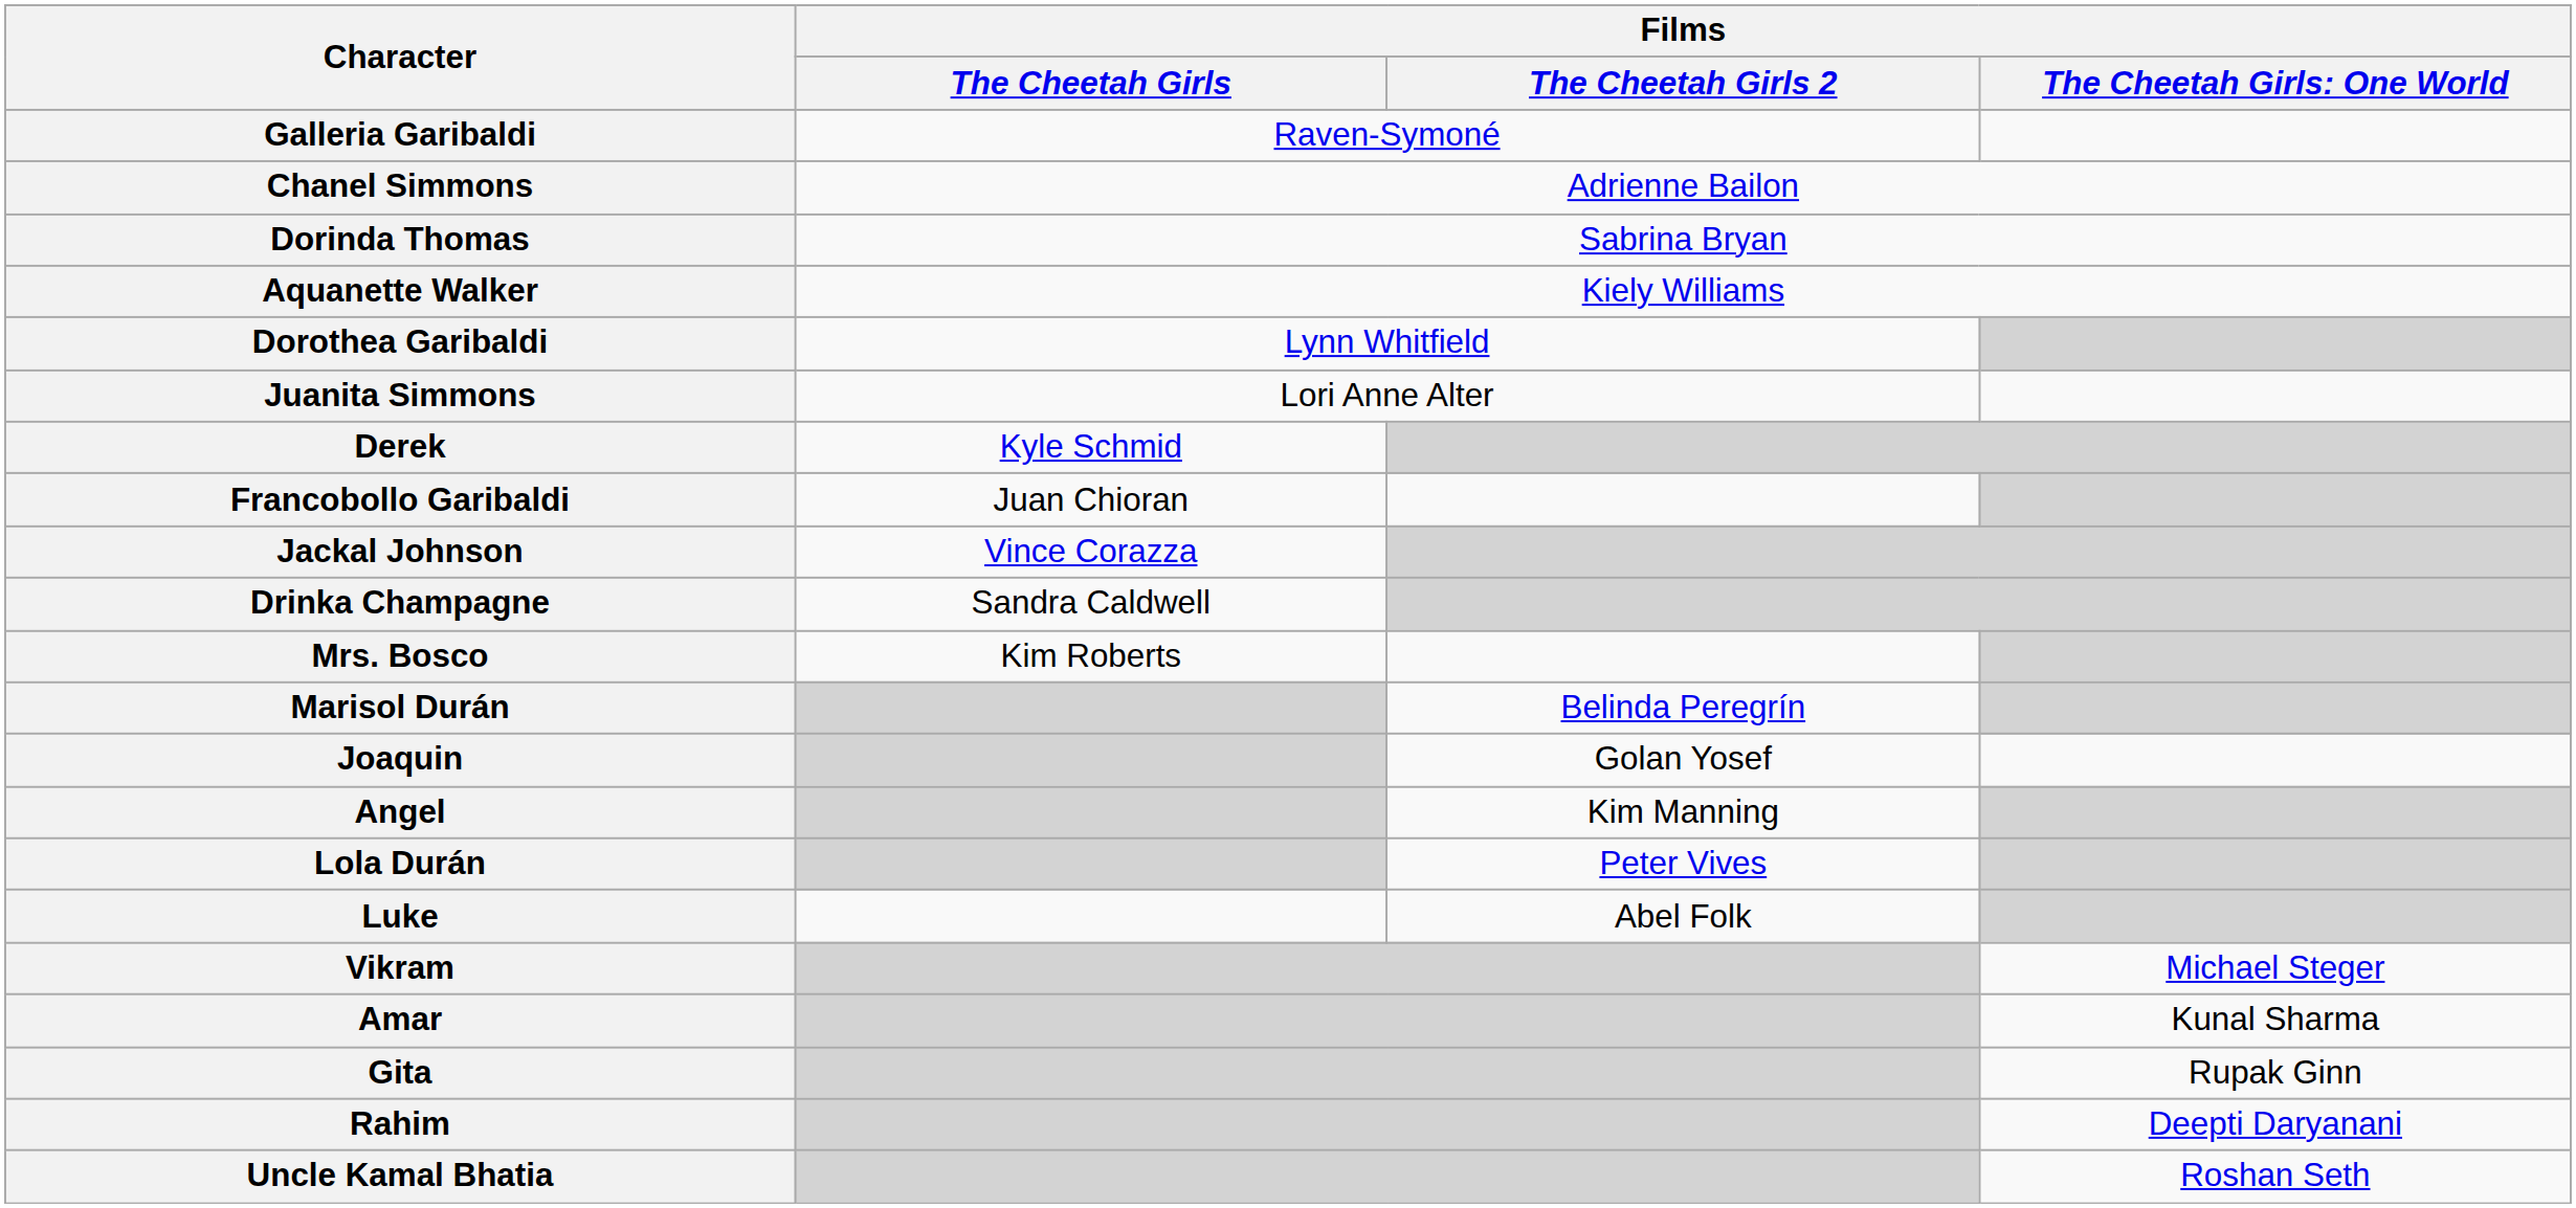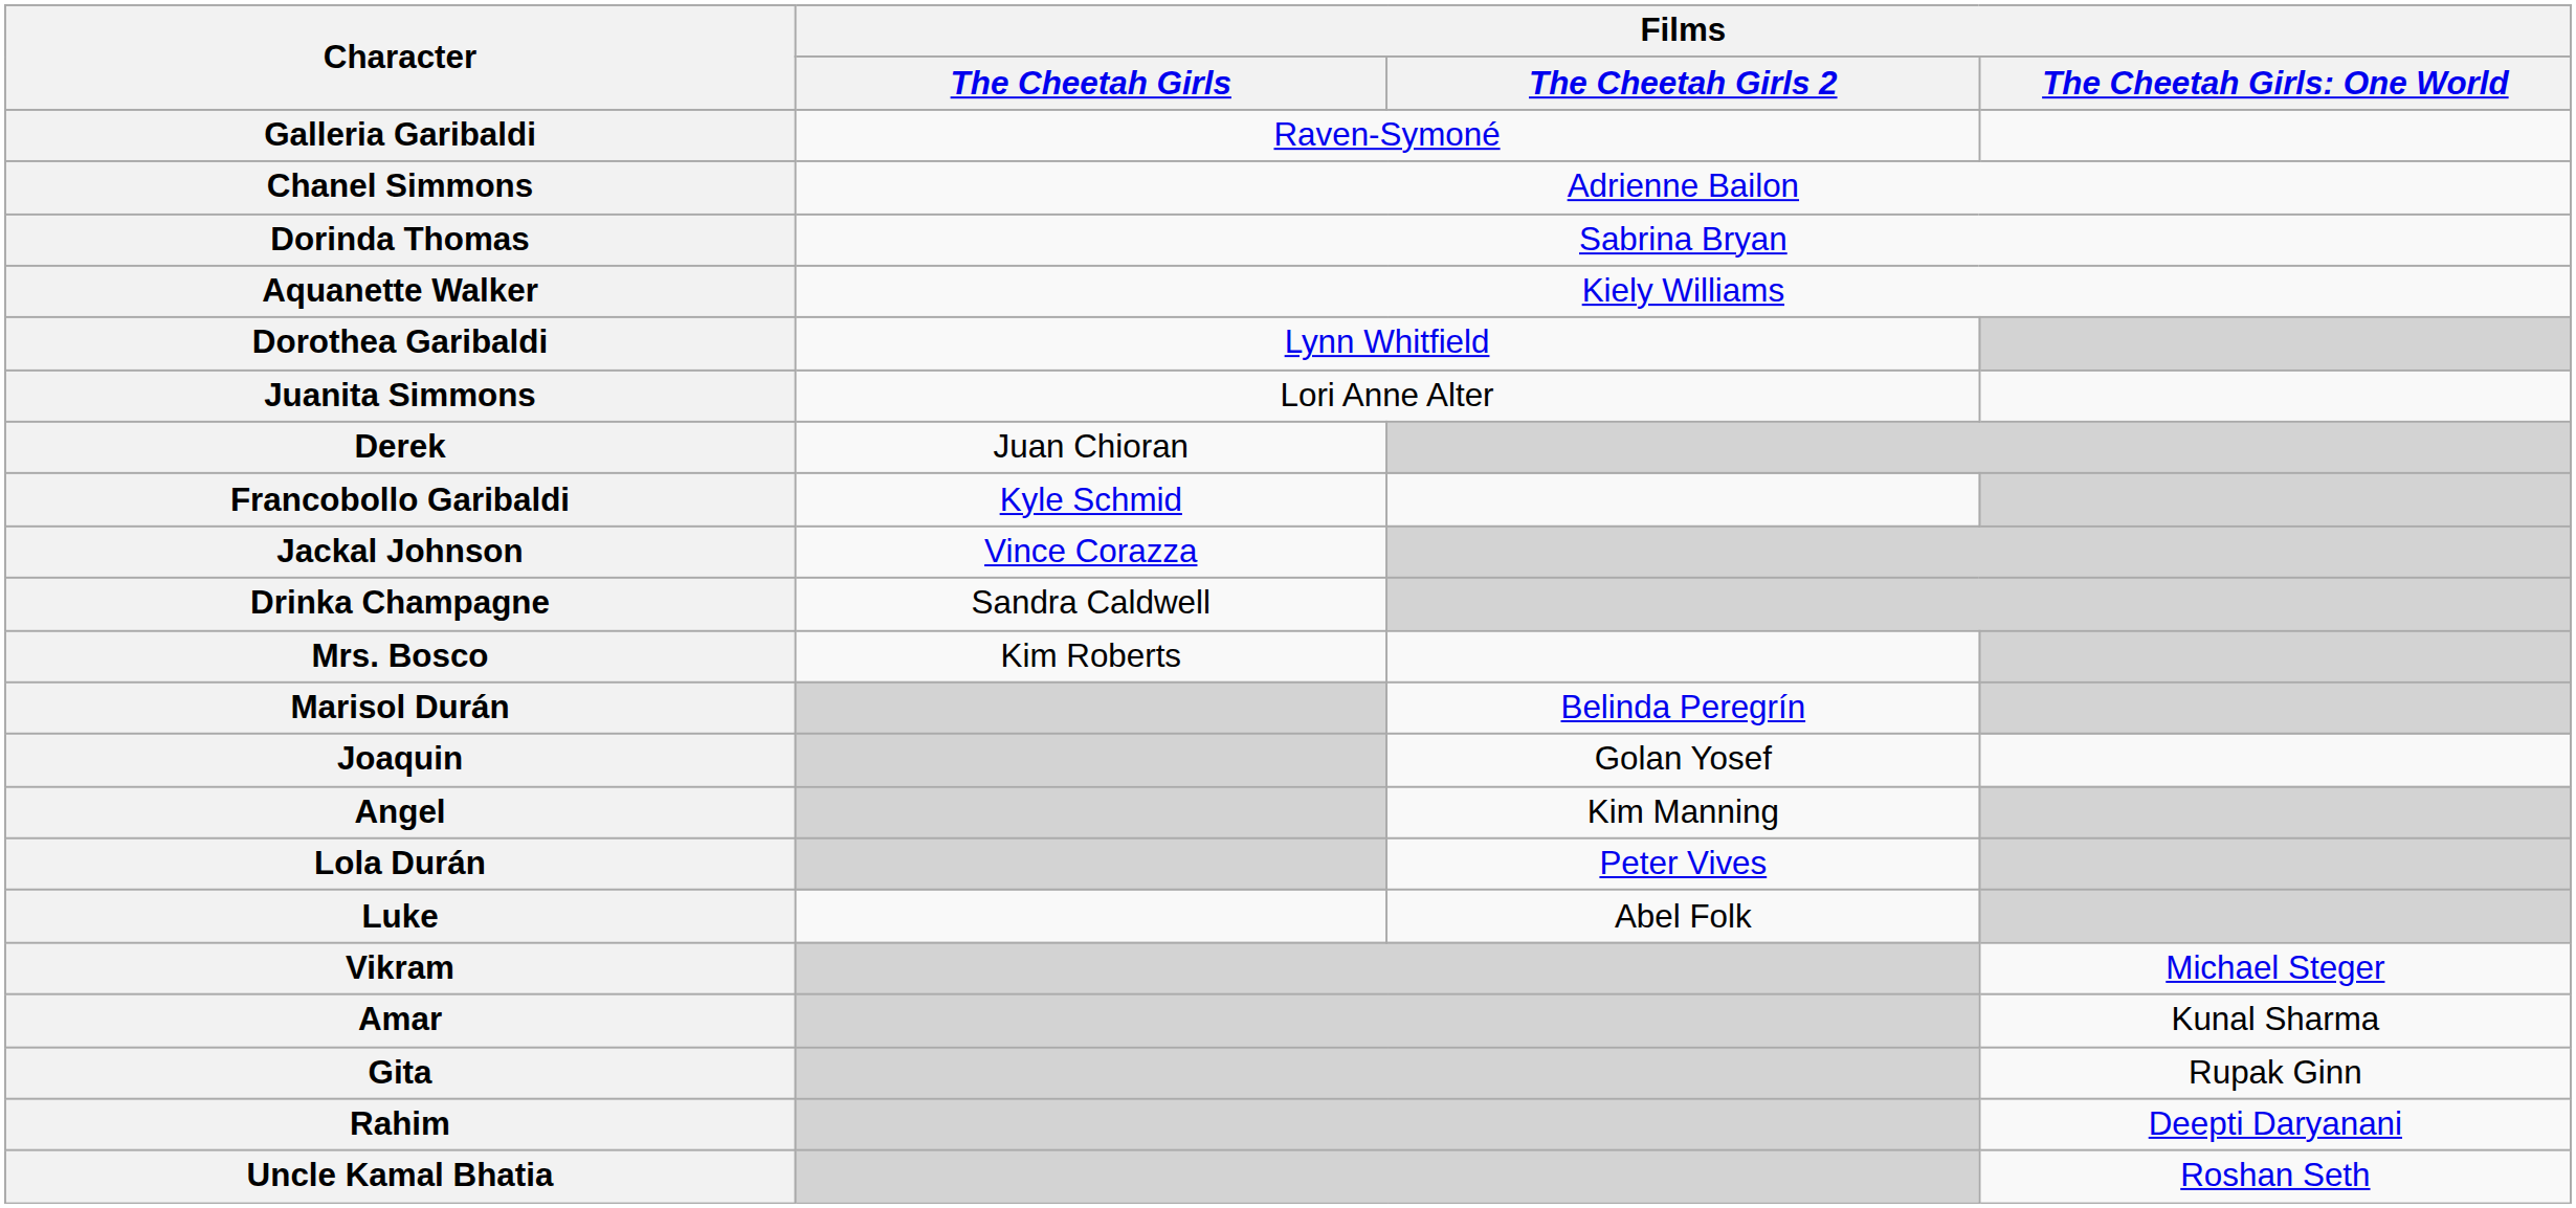 <table class="wikitable"  style="text-align:center; width:99%;">
 <tr>
 <th rowspan="2" style="width:16%;">Character</th>
 <th colspan="3">Films</th>
 </tr>
 <tr>
 <th align="center" width="12%"><em><a href='#'>The Cheetah Girls</a></em></th>
 <th align="center" width="12%"><em><a href='#'>The Cheetah Girls 2</a></em></th>
 <th align="center" width="12%"><em><a href='#'>The Cheetah Girls: One World</a></em></th>
 </tr>
 <tr>
 <th>Galleria Garibaldi</th>
 <td colspan="2"><a href='#'>Raven-Symoné</a></td>
 <td></td>
 </tr>
 <tr>
 <th>Chanel Simmons</th>
 <td colspan="3"><a href='#'>Adrienne Bailon</a></td>
 </tr>
 <tr>
 <th>Dorinda Thomas</th>
 <td colspan="3"><a href='#'>Sabrina Bryan</a></td>
 </tr>
 <tr>
 <th>Aquanette Walker</th>
 <td colspan="3"><a href='#'>Kiely Williams</a></td>
 </tr>
 <tr>
 <th>Dorothea Garibaldi</th>
 <td colspan="2"><a href='#'>Lynn Whitfield</a></td>
 <td style="background-color:#D3D3D3;"></td>
 </tr>
 <tr>
 <th>Juanita Simmons</th>
 <td colspan="2">Lori Anne Alter</td>
 <td></td>
 </tr>
 <tr>
 <th>Derek</th>
-<td><a href='#'>Kyle Schmid</a></td>
+<td>Juan Chioran</td>
 <td colspan="2" style="background-color:#D3D3D3;"></td>
 </tr>
 <tr>
 <th>Francobollo Garibaldi</th>
-<td>Juan Chioran</td>
+<td><a href='#'>Kyle Schmid</a></td>
 <td></td>
 <td style="background-color:#D3D3D3;"></td>
 </tr>
 <tr>
 <th>Jackal Johnson</th>
 <td><a href='#'>Vince Corazza</a></td>
 <td colspan="2" style="background-color:#D3D3D3;"></td>
 </tr>
 <tr>
 <th>Drinka Champagne</th>
 <td>Sandra Caldwell</td>
 <td colspan="2" style="background-color:#D3D3D3;"></td>
 </tr>
 <tr>
 <th>Mrs. Bosco</th>
 <td>Kim Roberts</td>
 <td></td>
 <td style="background-color:#D3D3D3;"></td>
 </tr>
 <tr>
 <th>Marisol Durán</th>
 <td style="background-color:#D3D3D3;"></td>
 <td><a href='#'>Belinda Peregrín</a></td>
 <td style="background-color:#D3D3D3;"></td>
 </tr>
 <tr>
 <th>Joaquin</th>
 <td style="background-color:#D3D3D3;"></td>
 <td>Golan Yosef</td>
 <td></td>
 </tr>
 <tr>
 <th>Angel</th>
 <td style="background-color:#D3D3D3;"></td>
 <td>Kim Manning</td>
 <td style="background-color:#D3D3D3;"></td>
 </tr>
 <tr>
 <th>Lola Durán</th>
 <td style="background-color:#D3D3D3;"></td>
 <td><a href='#'>Peter Vives</a></td>
 <td style="background-color:#D3D3D3;"></td>
 </tr>
 <tr>
 <th>Luke</th>
 <td></td>
 <td colspan="1">Abel Folk</td>
 <td style="background-color:#D3D3D3;"></td>
 </tr>
 <tr>
 <th>Vikram</th>
 <td colspan="2" style="background-color:#D3D3D3;"></td>
 <td><a href='#'>Michael Steger</a></td>
 </tr>
 <tr>
 <th>Amar</th>
 <td colspan="2" style="background-color:#D3D3D3;"></td>
 <td>Kunal Sharma</td>
 </tr>
 <tr>
 <th>Gita</th>
 <td colspan="2" style="background-color:#D3D3D3;"></td>
 <td>Rupak Ginn</td>
 </tr>
 <tr>
 <th>Rahim</th>
 <td colspan="2" style="background-color:#D3D3D3;"></td>
 <td><a href='#'>Deepti Daryanani</a></td>
 </tr>
 <tr>
 <th>Uncle Kamal Bhatia</th>
 <td colspan="2" style="background-color:#D3D3D3;"></td>
 <td><a href='#'>Roshan Seth</a></td>
 </tr>
 </table>
